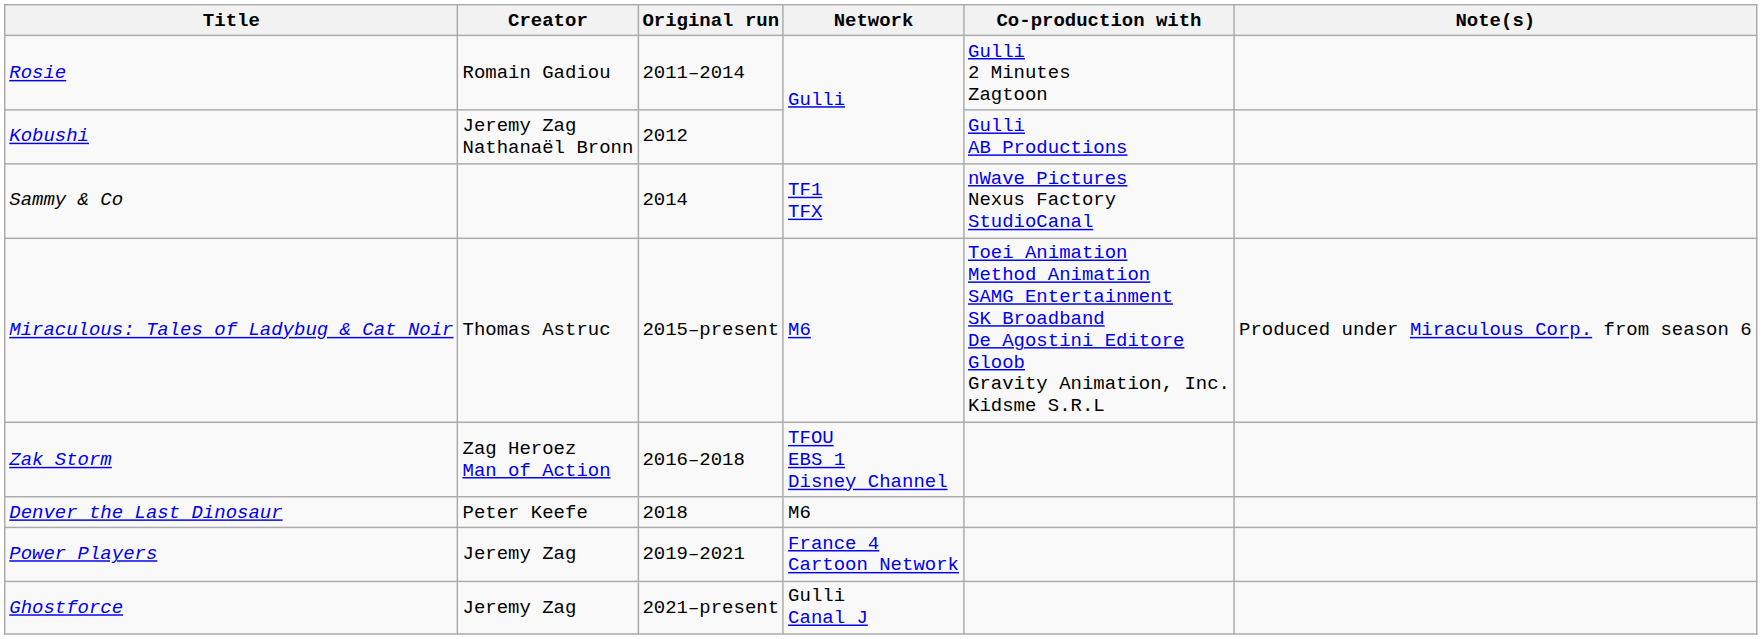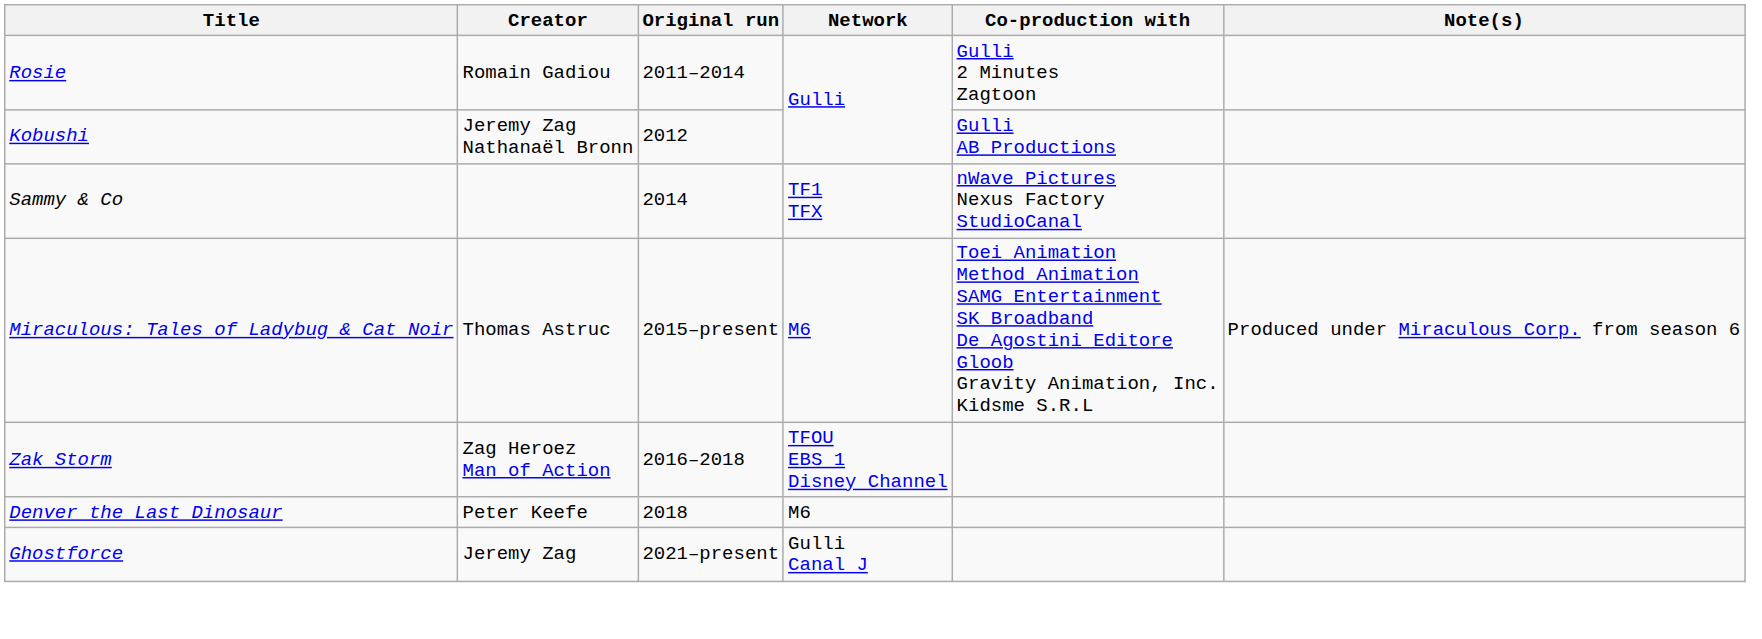 <table class="wikitable">
 <tr>
 <th>Title</th>
 <th>Creator</th>
 <th>Original run</th>
 <th>Network</th>
 <th>Co-production with</th>
 <th>Note(s)</th>
 </tr>
 <tr>
 <td><em><a href='#'>Rosie</a></em></td>
 <td>Romain Gadiou</td>
 <td>2011–2014</td>
 <td rowspan="2"><a href='#'>Gulli</a></td>
 <td><a href='#'>Gulli</a><br>2 Minutes<br>Zagtoon</td>
 <td></td>
 </tr>
 <tr>
 <td><em><a href='#'>Kobushi</a></em></td>
 <td>Jeremy Zag<br>Nathanaël Bronn</td>
 <td>2012</td>
 <td><a href='#'>Gulli</a><br><a href='#'>AB Productions</a></td>
 <td></td>
 </tr>
 <tr>
 <td><em>Sammy & Co</em></td>
 <td></td>
 <td>2014</td>
 <td><a href='#'>TF1</a><br><a href='#'>TFX</a></td>
 <td><a href='#'>nWave Pictures</a><br>Nexus Factory<br><a href='#'>StudioCanal</a></td>
 <td></td>
 </tr>
 <tr>
 <td><em><a href='#'>Miraculous: Tales of Ladybug & Cat Noir</a></em></td>
 <td>Thomas Astruc</td>
 <td>2015–present</td>
 <td><a href='#'>M6</a></td>
 <td><a href='#'>Toei Animation</a> <br><a href='#'>Method Animation</a> <br><a href='#'>SAMG Entertainment</a> <br><a href='#'>SK Broadband</a> <br><a href='#'>De Agostini Editore</a> <br><a href='#'>Gloob</a> <br>Gravity Animation, Inc. <br>Kidsme S.R.L </td>
 <td>Produced under <a href='#'>Miraculous Corp.</a> from season 6</td>
 </tr>
 <tr>
 <td><em><a href='#'>Zak Storm</a></em></td>
 <td>Zag Heroez<br><a href='#'>Man of Action</a></td>
 <td>2016–2018</td>
 <td><a href='#'>TFOU</a><br><a href='#'>EBS 1</a><br><a href='#'>Disney Channel</a></td>
 <td></td>
 <td></td>
 </tr>
 <tr>
 <td><em><a href='#'>Denver the Last Dinosaur</a></em></td>
 <td>Peter Keefe</td>
 <td>2018</td>
 <td>M6</td>
 <td></td>
 </tr>
 <tr>
-<td><em><a href='#'>Power Players</a></em></td>
-<td>Jeremy Zag</td>
-<td>2019–2021</td>
-<td><a href='#'>France 4</a><br><a href='#'>Cartoon Network</a></td>
-<td></td>
-<td></td>
-</tr>
-<tr>
 <td><em><a href='#'>Ghostforce</a></em></td>
 <td>Jeremy Zag</td>
 <td>2021–present</td>
 <td>Gulli<br><a href='#'>Canal J</a></td>
 <td></td>
 <td></td>
 </tr>
 </table>
